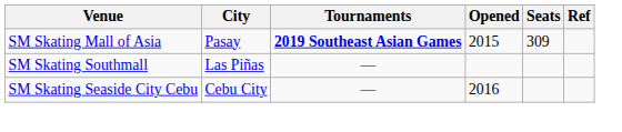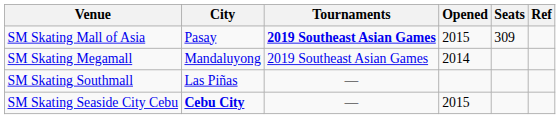 <table class="wikitable sortable">
 <tr>
 <th>Venue</th>
 <th>City</th>
 <th>Tournaments</th>
 <th>Opened</th>
 <th>Seats</th>
 <th>Ref</th>
 </tr>
 <tr>
 <td><a href='#'>SM Skating Mall of Asia</a></td>
 <td><a href='#'>Pasay</a></td>
 <td><strong><a href='#'>2019 Southeast Asian Games</a> </strong></td>
 <td>2015</td>
 <td>309</td>
 <td></td>
 </tr>
 <tr>
+<td><a href='#'>SM Skating Megamall</a></td>
+<td><a href='#'>Mandaluyong</a></td>
+<td><a href='#'>2019 Southeast Asian Games</a> </td>
+<td>2014</td>
+<td></td>
+<td></td>
+</tr>
+<tr>
 <td><a href='#'>SM Skating Southmall</a></td>
 <td><a href='#'>Las Piñas</a></td>
 <td align=center>—</td>
 <td></td>
 <td></td>
 <td></td>
 </tr>
 <tr>
 <td><a href='#'>SM Skating Seaside City Cebu</a></td>
-<td><a href='#'>Cebu City</a></td>
+<td><strong><a href='#'>Cebu City</a></strong></td>
 <td align=center>—</td>
-<td>2016</td>
+<td>2015</td>
 <td></td>
 <td></td>
 </tr>
 </table>
